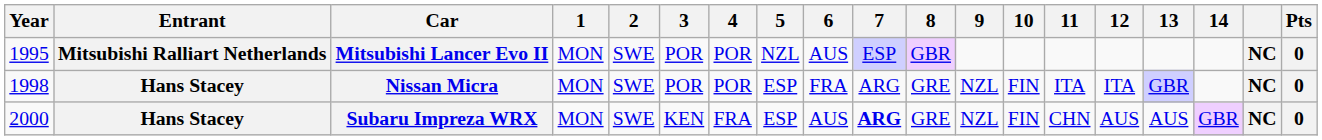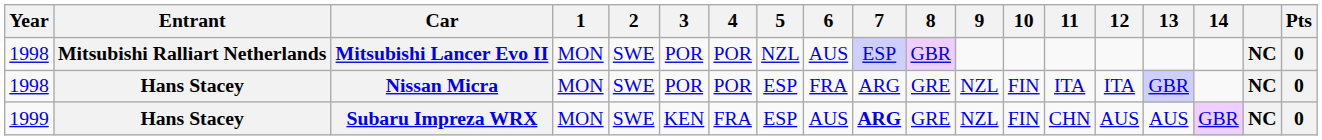 <table class="wikitable" style="text-align:center; font-size:90%">
 <tr>
 <th>Year</th>
 <th>Entrant</th>
 <th>Car</th>
 <th>1</th>
 <th>2</th>
 <th>3</th>
 <th>4</th>
 <th>5</th>
 <th>6</th>
 <th>7</th>
 <th>8</th>
 <th>9</th>
 <th>10</th>
 <th>11</th>
 <th>12</th>
 <th>13</th>
 <th>14</th>
 <th></th>
 <th>Pts</th>
 </tr>
 <tr>
-<td><a href='#'>1995</a></td>
+<td><a href='#'>1998</a></td>
 <th>Mitsubishi Ralliart Netherlands</th>
 <th><a href='#'>Mitsubishi Lancer Evo II</a></th>
 <td><a href='#'>MON</a></td>
 <td><a href='#'>SWE</a></td>
 <td><a href='#'>POR</a></td>
 <td><a href='#'>POR</a></td>
 <td><a href='#'>NZL</a></td>
 <td><a href='#'>AUS</a></td>
 <td style="background:#CFCFFF;"><a href='#'>ESP</a><br></td>
 <td style="background:#EFCFFF;"><a href='#'>GBR</a><br></td>
 <td></td>
 <td></td>
 <td></td>
 <td></td>
 <td></td>
 <td></td>
 <th>NC</th>
 <th>0</th>
 </tr>
 <tr>
 <td><a href='#'>1998</a></td>
 <th>Hans Stacey</th>
 <th><a href='#'>Nissan Micra</a></th>
 <td><a href='#'>MON</a></td>
 <td><a href='#'>SWE</a></td>
 <td><a href='#'>POR</a></td>
 <td><a href='#'>POR</a></td>
 <td><a href='#'>ESP</a></td>
 <td><a href='#'>FRA</a></td>
 <td><a href='#'>ARG</a></td>
 <td><a href='#'>GRE</a></td>
 <td><a href='#'>NZL</a></td>
 <td><a href='#'>FIN</a></td>
 <td><a href='#'>ITA</a></td>
 <td><a href='#'>ITA</a></td>
 <td style="background:#CFCFFF;"><a href='#'>GBR</a><br></td>
 <td></td>
 <th>NC</th>
 <th>0</th>
 </tr>
 <tr>
-<td><a href='#'>2000</a></td>
+<td><a href='#'>1999</a></td>
 <th>Hans Stacey</th>
 <th><a href='#'>Subaru Impreza WRX</a></th>
 <td><a href='#'>MON</a></td>
 <td><a href='#'>SWE</a></td>
 <td><a href='#'>KEN</a></td>
 <td><a href='#'>FRA</a></td>
 <td><a href='#'>ESP</a></td>
 <td><a href='#'>AUS</a></td>
 <td><strong><a href='#'>ARG</a></strong></td>
 <td><a href='#'>GRE</a></td>
 <td><a href='#'>NZL</a></td>
 <td><a href='#'>FIN</a></td>
 <td><a href='#'>CHN</a></td>
 <td><a href='#'>AUS</a></td>
 <td><a href='#'>AUS</a></td>
 <td style="background:#EFCFFF;"><a href='#'>GBR</a><br></td>
 <th>NC</th>
 <th>0</th>
 </tr>
 </table>
